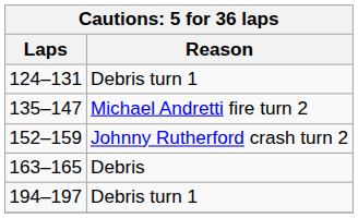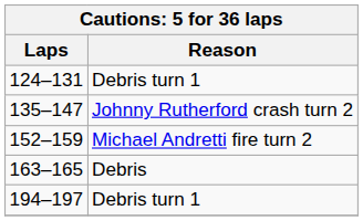 <table class="wikitable">
 <tr>
 <th colspan=2>Cautions: 5 for 36 laps</th>
 </tr>
 <tr>
 <th>Laps</th>
 <th>Reason</th>
 </tr>
 <tr>
 <td>124–131</td>
 <td>Debris turn 1</td>
 </tr>
 <tr>
 <td>135–147</td>
-<td><a href='#'>Michael Andretti</a> fire turn 2</td>
+<td><a href='#'>Johnny Rutherford</a> crash turn 2</td>
 </tr>
 <tr>
 <td>152–159</td>
-<td><a href='#'>Johnny Rutherford</a> crash turn 2</td>
+<td><a href='#'>Michael Andretti</a> fire turn 2</td>
 </tr>
 <tr>
 <td>163–165</td>
 <td>Debris</td>
 </tr>
 <tr>
 <td>194–197</td>
 <td>Debris turn 1</td>
 </tr>
 <tr>
 </tr>
 </table>
